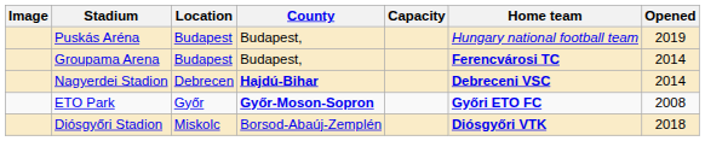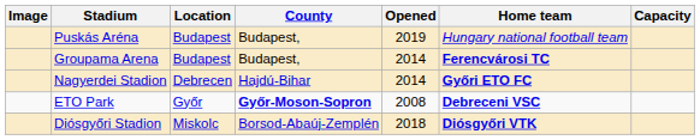 <table class="wikitable sortable">
 <tr>
 <th>Image</th>
 <th>Stadium</th>
 <th>Location</th>
 <th><a href='#'>County</a></th>
+<th>Opened</th>
+<th>Home team</th>
 <th>Capacity</th>
-<th>Home team</th>
-<th>Opened</th>
 </tr>
 <tr style="background:#faecc8;">
 <td></td>
 <td><a href='#'>Puskás Aréna</a></td>
 <td><a href='#'>Budapest</a></td>
 <td>Budapest, </td>
+<td style="text-align:center;">2019</td>
+<td><em><a href='#'>Hungary national football team</a></em></td>
 <td align="right"></td>
-<td><em><a href='#'>Hungary national football team</a></em></td>
-<td style="text-align:center;">2019</td>
 </tr>
 <tr style="background:#faecc8;">
 <td></td>
 <td><a href='#'>Groupama Arena</a></td>
 <td><a href='#'>Budapest</a></td>
 <td>Budapest, </td>
+<td style="text-align:center;">2014</td>
+<td><strong><a href='#'>Ferencvárosi TC</a></strong></td>
 <td align="right"></td>
-<td><strong><a href='#'>Ferencvárosi TC</a></strong></td>
-<td style="text-align:center;">2014</td>
 </tr>
 <tr style="background:#faecc8;">
 <td></td>
 <td><a href='#'>Nagyerdei Stadion</a></td>
 <td><a href='#'>Debrecen</a></td>
-<td><strong><a href='#'>Hajdú-Bihar</a></strong></td>
+<td><a href='#'>Hajdú-Bihar</a></td>
+<td style="text-align:center;">2014</td>
+<td><strong><a href='#'>Győri ETO FC</a></strong></td>
 <td align="right"></td>
-<td><strong><a href='#'>Debreceni VSC</a></strong></td>
-<td style="text-align:center;">2014</td>
 </tr>
 <tr>
 <td></td>
 <td><a href='#'>ETO Park</a></td>
 <td><a href='#'>Győr</a></td>
 <td><strong><a href='#'>Győr-Moson-Sopron</a></strong></td>
+<td style="text-align:center;">2008</td>
+<td><strong><a href='#'>Debreceni VSC</a></strong></td>
 <td align="right"></td>
-<td><strong><a href='#'>Győri ETO FC</a></strong></td>
-<td style="text-align:center;">2008</td>
 </tr>
 <tr style="background:#faecc8;">
 <td></td>
 <td><a href='#'>Diósgyőri Stadion</a></td>
 <td><a href='#'>Miskolc</a></td>
 <td><a href='#'>Borsod-Abaúj-Zemplén</a></td>
+<td style="text-align:center;">2018</td>
+<td><strong><a href='#'>Diósgyőri VTK</a></strong></td>
 <td align="right"></td>
-<td><strong><a href='#'>Diósgyőri VTK</a></strong></td>
-<td style="text-align:center;">2018</td>
 </tr>
 </table>
